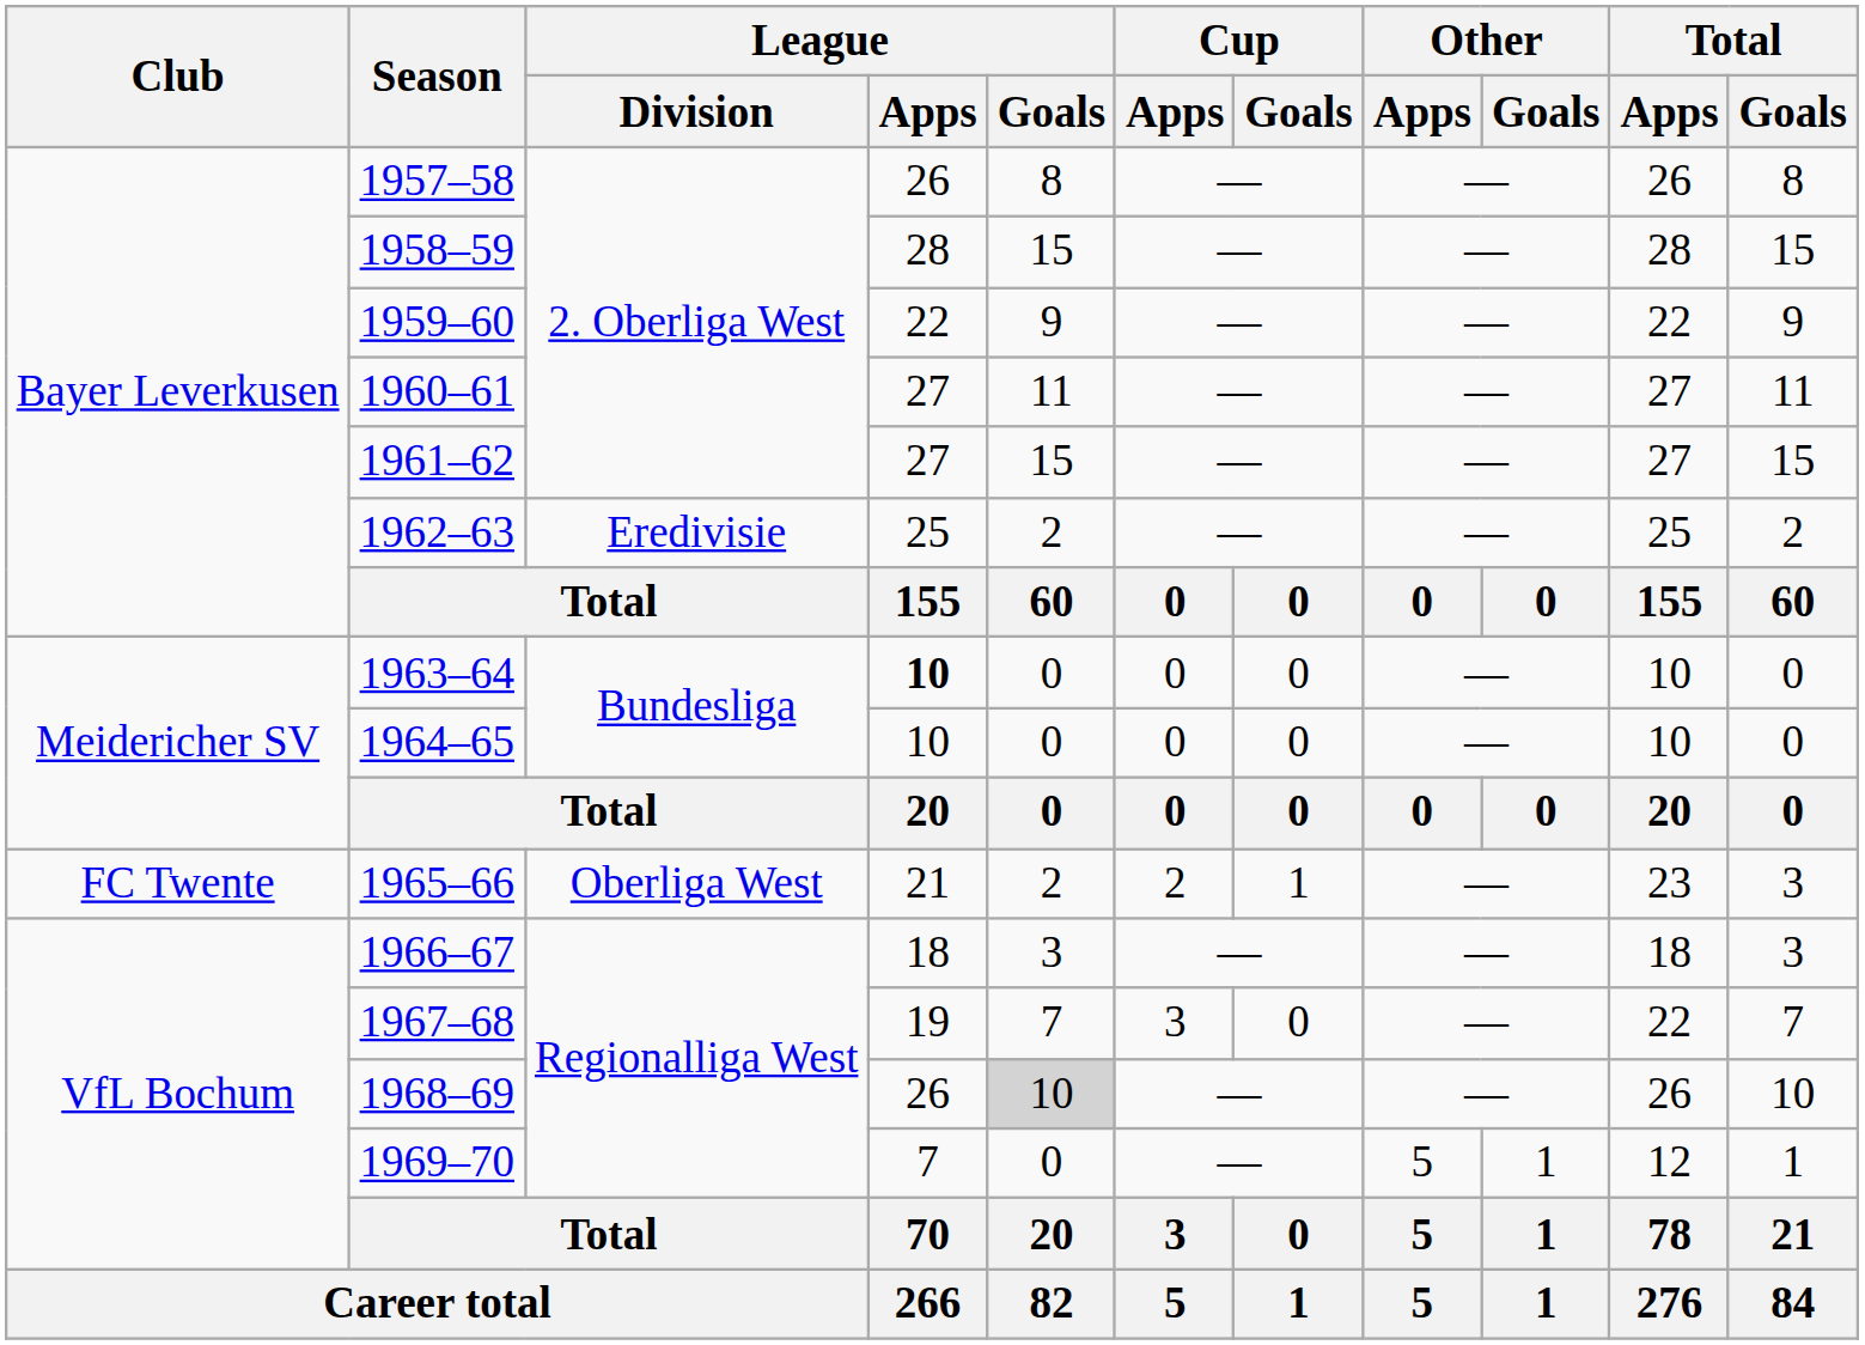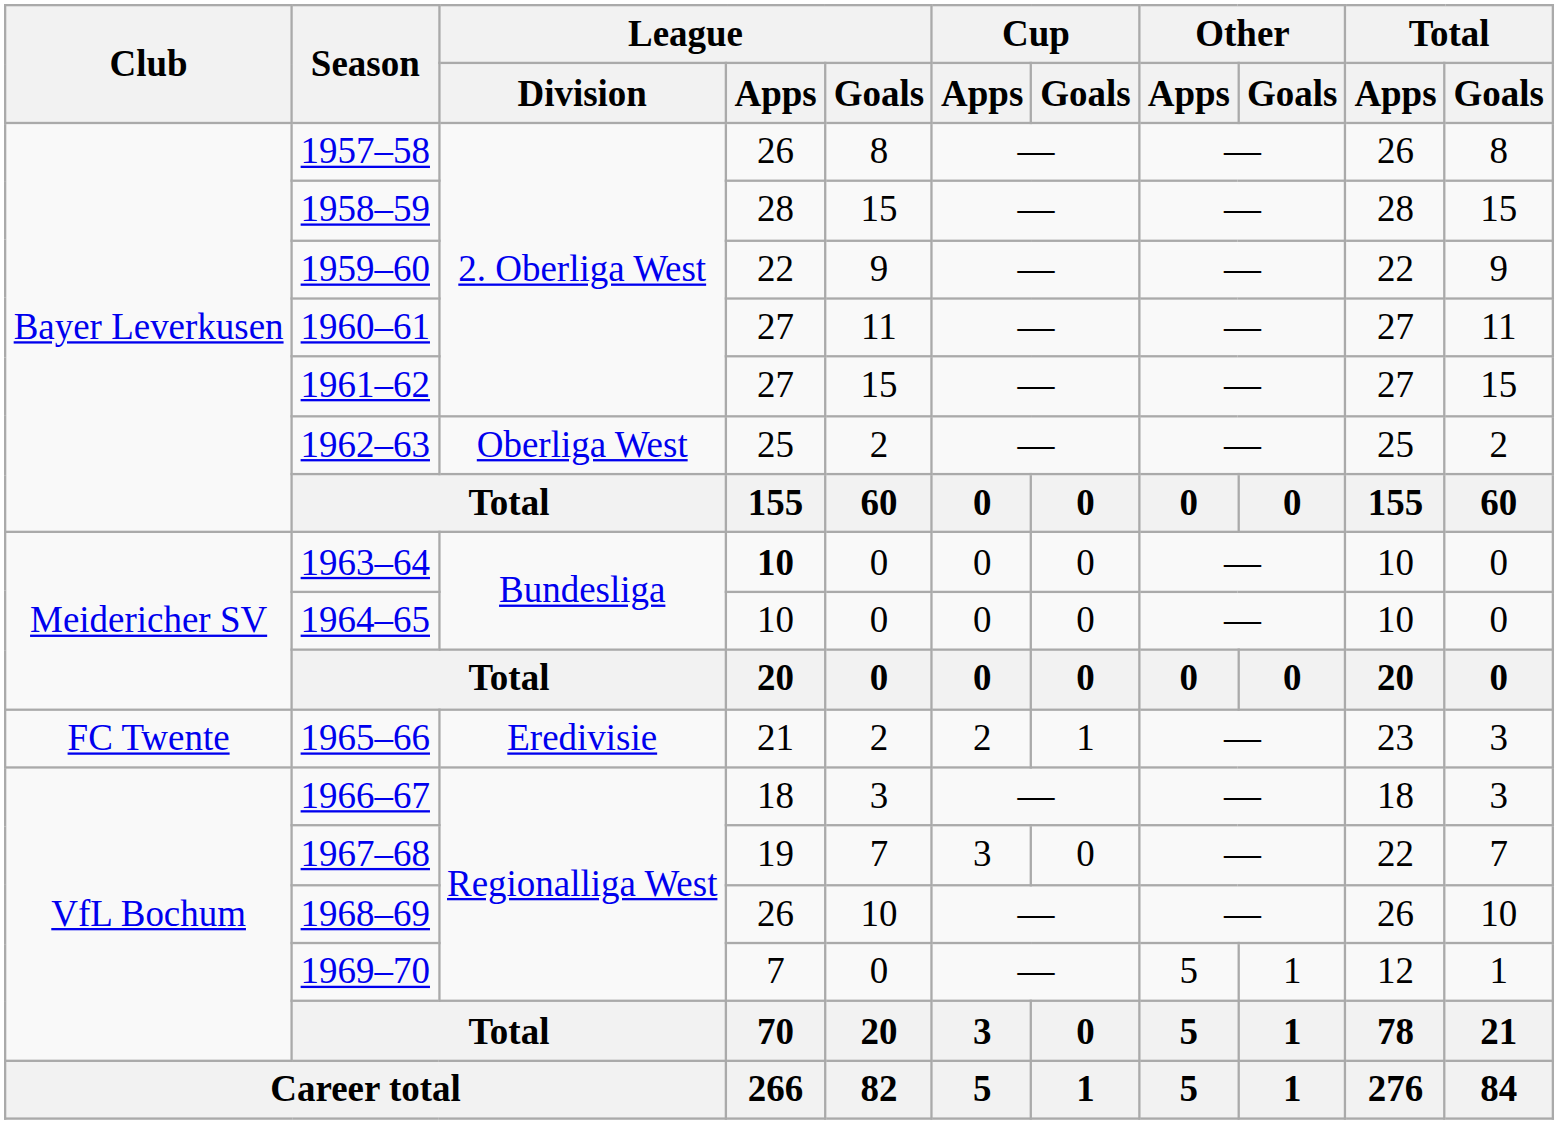 <table class="wikitable" style="text-align:center">
 <tr>
 <th rowspan="2">Club</th>
 <th rowspan="2">Season</th>
 <th colspan="3">League</th>
 <th colspan="2">Cup</th>
 <th colspan="2">Other</th>
 <th colspan="2">Total</th>
 </tr>
 <tr>
 <th>Division</th>
 <th>Apps</th>
 <th>Goals</th>
 <th>Apps</th>
 <th>Goals</th>
 <th>Apps</th>
 <th>Goals</th>
 <th>Apps</th>
 <th>Goals</th>
 </tr>
 <tr>
 <td rowspan="7"><a href='#'>Bayer Leverkusen</a></td>
 <td><a href='#'>1957–58</a></td>
 <td rowspan="5"><a href='#'>2. Oberliga West</a></td>
 <td>26</td>
 <td>8</td>
 <td colspan="2">—</td>
 <td colspan="2">—</td>
 <td>26</td>
 <td>8</td>
 </tr>
 <tr>
 <td><a href='#'>1958–59</a></td>
 <td>28</td>
 <td>15</td>
 <td colspan="2">—</td>
 <td colspan="2">—</td>
 <td>28</td>
 <td>15</td>
 </tr>
 <tr>
 <td><a href='#'>1959–60</a></td>
 <td>22</td>
 <td>9</td>
 <td colspan="2">—</td>
 <td colspan="2">—</td>
 <td>22</td>
 <td>9</td>
 </tr>
 <tr>
 <td><a href='#'>1960–61</a></td>
 <td>27</td>
 <td>11</td>
 <td colspan="2">—</td>
 <td colspan="2">—</td>
 <td>27</td>
 <td>11</td>
 </tr>
 <tr>
 <td><a href='#'>1961–62</a></td>
 <td>27</td>
 <td>15</td>
 <td colspan="2">—</td>
 <td colspan="2">—</td>
 <td>27</td>
 <td>15</td>
 </tr>
 <tr>
 <td><a href='#'>1962–63</a></td>
-<td><a href='#'>Eredivisie</a></td>
+<td><a href='#'>Oberliga West</a></td>
 <td>25</td>
 <td>2</td>
 <td colspan="2">—</td>
 <td colspan="2">—</td>
 <td>25</td>
 <td>2</td>
 </tr>
 <tr>
 <th colspan="2">Total</th>
 <th>155</th>
 <th>60</th>
 <th>0</th>
 <th>0</th>
 <th>0</th>
 <th>0</th>
 <th>155</th>
 <th>60</th>
 </tr>
 <tr>
 <td rowspan="3"><a href='#'>Meidericher SV</a></td>
 <td><a href='#'>1963–64</a></td>
 <td rowspan="2"><a href='#'>Bundesliga</a></td>
 <td><strong>10</strong></td>
 <td>0</td>
 <td>0</td>
 <td>0</td>
 <td colspan="2">—</td>
 <td>10</td>
 <td>0</td>
 </tr>
 <tr>
 <td><a href='#'>1964–65</a></td>
 <td>10</td>
 <td>0</td>
 <td>0</td>
 <td>0</td>
 <td colspan="2">—</td>
 <td>10</td>
 <td>0</td>
 </tr>
 <tr>
 <th colspan="2">Total</th>
 <th>20</th>
 <th>0</th>
 <th>0</th>
 <th>0</th>
 <th>0</th>
 <th>0</th>
 <th>20</th>
 <th>0</th>
 </tr>
 <tr>
 <td><a href='#'>FC Twente</a></td>
 <td><a href='#'>1965–66</a></td>
-<td><a href='#'>Oberliga West</a></td>
+<td><a href='#'>Eredivisie</a></td>
 <td>21</td>
 <td>2</td>
 <td>2</td>
 <td>1</td>
 <td colspan="2">—</td>
 <td>23</td>
 <td>3</td>
 </tr>
 <tr>
 <td rowspan="5"><a href='#'>VfL Bochum</a></td>
 <td><a href='#'>1966–67</a></td>
 <td rowspan="4"><a href='#'>Regionalliga West</a></td>
 <td>18</td>
 <td>3</td>
 <td colspan="2">—</td>
 <td colspan="2">—</td>
 <td>18</td>
 <td>3</td>
 </tr>
 <tr>
 <td><a href='#'>1967–68</a></td>
 <td>19</td>
 <td>7</td>
 <td>3</td>
 <td>0</td>
 <td colspan="2">—</td>
 <td>22</td>
 <td>7</td>
 </tr>
 <tr>
 <td><a href='#'>1968–69</a></td>
 <td>26</td>
-<td style="background: lightgrey;">10</td>
+<td>10</td>
 <td colspan="2">—</td>
 <td colspan="2">—</td>
 <td>26</td>
 <td>10</td>
 </tr>
 <tr>
 <td><a href='#'>1969–70</a></td>
 <td>7</td>
 <td>0</td>
 <td colspan="2">—</td>
 <td>5</td>
 <td>1</td>
 <td>12</td>
 <td>1</td>
 </tr>
 <tr>
 <th colspan="2">Total</th>
 <th>70</th>
 <th>20</th>
 <th>3</th>
 <th>0</th>
 <th>5</th>
 <th>1</th>
 <th>78</th>
 <th>21</th>
 </tr>
 <tr>
 <th colspan="3">Career total</th>
 <th>266</th>
 <th>82</th>
 <th>5</th>
 <th>1</th>
 <th>5</th>
 <th>1</th>
 <th>276</th>
 <th>84</th>
 </tr>
 </table>
